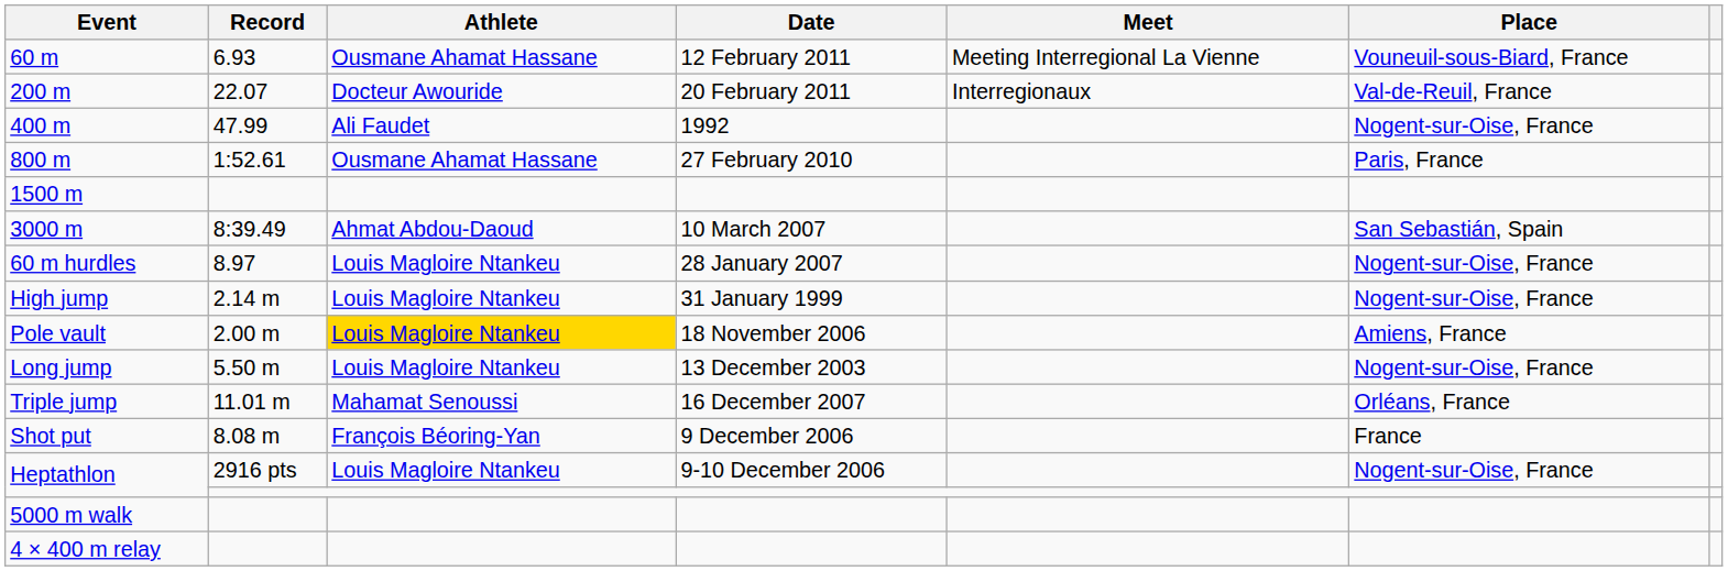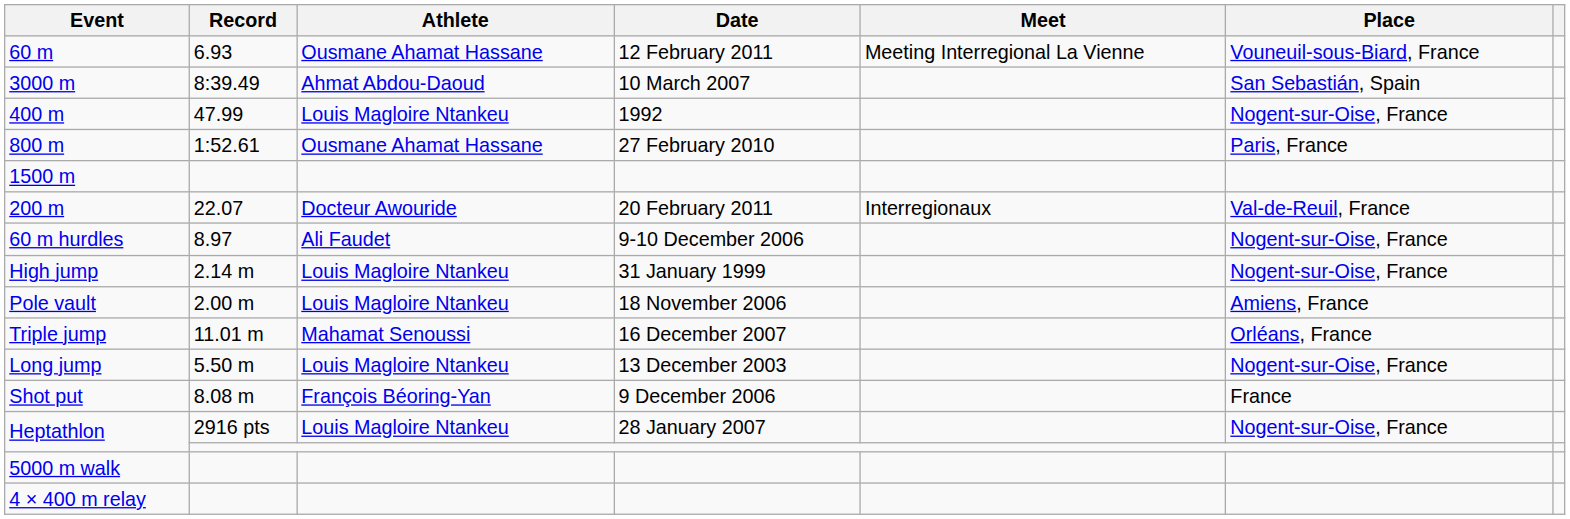 <table class="wikitable" style="font-size:95%; width: 95%;">
 <tr>
 <th>Event</th>
 <th>Record</th>
 <th>Athlete</th>
 <th>Date</th>
 <th>Meet</th>
 <th>Place</th>
 <th></th>
 </tr>
 <tr>
 <td><a href='#'>60 m</a></td>
 <td>6.93</td>
 <td><a href='#'>Ousmane Ahamat Hassane</a></td>
 <td>12 February 2011</td>
 <td>Meeting Interregional La Vienne</td>
 <td><a href='#'>Vouneuil-sous-Biard</a>, France</td>
 <td></td>
 </tr>
 <tr>
-<td><a href='#'>200 m</a></td>
-<td>22.07</td>
-<td><a href='#'>Docteur Awouride</a></td>
-<td>20 February 2011</td>
-<td>Interregionaux</td>
-<td><a href='#'>Val-de-Reuil</a>, France</td>
+<td><a href='#'>3000 m</a></td>
+<td>8:39.49</td>
+<td><a href='#'>Ahmat Abdou-Daoud</a></td>
+<td>10 March 2007</td>
+<td></td>
+<td><a href='#'>San Sebastián</a>, Spain</td>
 <td></td>
 </tr>
 <tr>
 <td><a href='#'>400 m</a></td>
 <td>47.99</td>
-<td><a href='#'>Ali Faudet</a></td>
+<td><a href='#'>Louis Magloire Ntankeu</a></td>
 <td>1992</td>
 <td></td>
 <td><a href='#'>Nogent-sur-Oise</a>, France</td>
 <td></td>
 </tr>
 <tr>
 <td><a href='#'>800 m</a></td>
 <td>1:52.61</td>
 <td><a href='#'>Ousmane Ahamat Hassane</a></td>
 <td>27 February 2010</td>
 <td></td>
 <td><a href='#'>Paris</a>, France</td>
 <td></td>
 </tr>
 <tr>
 <td><a href='#'>1500 m</a></td>
 <td></td>
 <td></td>
 <td></td>
 <td></td>
 <td></td>
 <td></td>
 </tr>
 <tr>
-<td><a href='#'>3000 m</a></td>
-<td>8:39.49</td>
-<td><a href='#'>Ahmat Abdou-Daoud</a></td>
-<td>10 March 2007</td>
-<td></td>
-<td><a href='#'>San Sebastián</a>, Spain</td>
+<td><a href='#'>200 m</a></td>
+<td>22.07</td>
+<td><a href='#'>Docteur Awouride</a></td>
+<td>20 February 2011</td>
+<td>Interregionaux</td>
+<td><a href='#'>Val-de-Reuil</a>, France</td>
 <td></td>
 </tr>
 <tr>
 <td><a href='#'>60 m hurdles</a></td>
 <td>8.97</td>
-<td><a href='#'>Louis Magloire Ntankeu</a></td>
-<td>28 January 2007</td>
+<td><a href='#'>Ali Faudet</a></td>
+<td>9-10 December 2006</td>
 <td></td>
 <td><a href='#'>Nogent-sur-Oise</a>, France</td>
 <td></td>
 </tr>
 <tr>
 <td><a href='#'>High jump</a></td>
 <td>2.14 m</td>
 <td><a href='#'>Louis Magloire Ntankeu</a></td>
 <td>31 January 1999</td>
 <td></td>
 <td><a href='#'>Nogent-sur-Oise</a>, France</td>
 <td></td>
 </tr>
 <tr>
 <td><a href='#'>Pole vault</a></td>
 <td>2.00 m</td>
-<td style="background: gold;"><a href='#'>Louis Magloire Ntankeu</a></td>
+<td><a href='#'>Louis Magloire Ntankeu</a></td>
 <td>18 November 2006</td>
 <td></td>
 <td><a href='#'>Amiens</a>, France</td>
+<td></td>
+</tr>
+<tr>
+<td><a href='#'>Triple jump</a></td>
+<td>11.01 m</td>
+<td><a href='#'>Mahamat Senoussi</a></td>
+<td>16 December 2007</td>
+<td></td>
+<td><a href='#'>Orléans</a>, France</td>
 <td></td>
 </tr>
 <tr>
 <td><a href='#'>Long jump</a></td>
 <td>5.50 m</td>
 <td><a href='#'>Louis Magloire Ntankeu</a></td>
 <td>13 December 2003</td>
 <td></td>
 <td><a href='#'>Nogent-sur-Oise</a>, France</td>
-<td></td>
-</tr>
-<tr>
-<td><a href='#'>Triple jump</a></td>
-<td>11.01 m</td>
-<td><a href='#'>Mahamat Senoussi</a></td>
-<td>16 December 2007</td>
-<td></td>
-<td><a href='#'>Orléans</a>, France</td>
 <td></td>
 </tr>
 <tr>
 <td><a href='#'>Shot put</a></td>
 <td>8.08 m</td>
 <td><a href='#'>François Béoring-Yan</a></td>
 <td>9 December 2006</td>
 <td></td>
 <td>France</td>
 <td></td>
 </tr>
 <tr>
 <td rowspan=2><a href='#'>Heptathlon</a></td>
 <td>2916 pts</td>
 <td><a href='#'>Louis Magloire Ntankeu</a></td>
-<td>9-10 December 2006</td>
+<td>28 January 2007</td>
 <td></td>
 <td><a href='#'>Nogent-sur-Oise</a>, France</td>
 <td></td>
 </tr>
 <tr>
 <td colspan=5></td>
 <td></td>
 </tr>
 <tr>
 <td><a href='#'>5000 m walk</a></td>
 <td></td>
 <td></td>
 <td></td>
 <td></td>
 <td></td>
 <td></td>
 </tr>
 <tr>
 <td><a href='#'>4 × 400 m relay</a></td>
 <td></td>
 <td></td>
 <td></td>
 <td></td>
 <td></td>
 <td></td>
 </tr>
 </table>
